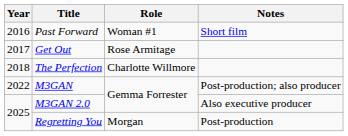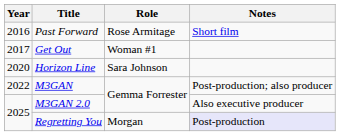 <table class="wikitable sortable">
 <tr>
 <th>Year</th>
 <th>Title</th>
 <th>Role</th>
 <th class="unsortable">Notes</th>
 </tr>
 <tr>
 <td>2016</td>
 <td><em>Past Forward</em></td>
-<td>Woman #1</td>
+<td>Rose Armitage</td>
 <td><a href='#'>Short film</a></td>
 </tr>
 <tr>
 <td>2017</td>
 <td><em><a href='#'>Get Out</a></em></td>
-<td>Rose Armitage</td>
+<td>Woman #1</td>
 <td></td>
 </tr>
 <tr>
-<td>2018</td>
-<td><em><a href='#'>The Perfection</a></em></td>
-<td>Charlotte Willmore</td>
+<td>2020</td>
+<td><em><a href='#'>Horizon Line</a></em></td>
+<td>Sara Johnson</td>
 <td></td>
 </tr>
 <tr>
 <td>2022</td>
 <td><em><a href='#'>M3GAN</a></em></td>
 <td rowspan="2">Gemma Forrester</td>
 <td>Post-production; also producer</td>
 </tr>
 <tr>
 <td rowspan="2">2025</td>
 <td><em><a href='#'>M3GAN 2.0</a></em></td>
 <td>Also executive producer</td>
 </tr>
 <tr>
 <td><em><a href='#'>Regretting You</a></em></td>
 <td>Morgan</td>
-<td>Post-production</td>
+<td style="background: lavender;">Post-production</td>
 </tr>
 </table>
